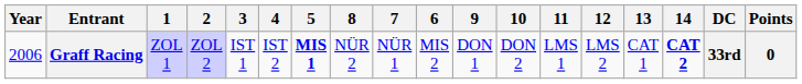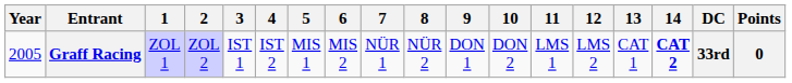 <table class="wikitable" style="text-align:center; font-size:85%">
 <tr>
 <th>Year</th>
 <th>Entrant</th>
 <th>1</th>
 <th>2</th>
 <th>3</th>
 <th>4</th>
 <th>5</th>
+<th>6</th>
+<th>7</th>
 <th>8</th>
-<th>7</th>
-<th>6</th>
 <th>9</th>
 <th>10</th>
 <th>11</th>
 <th>12</th>
 <th>13</th>
 <th>14</th>
 <th>DC</th>
 <th>Points</th>
 </tr>
 <tr>
-<td><a href='#'>2006</a></td>
+<td><a href='#'>2005</a></td>
 <th nowrap><a href='#'>Graff Racing</a></th>
 <td style="background:#cfcfff;"><a href='#'>ZOL<br>1</a><br></td>
 <td style="background:#cfcfff;"><a href='#'>ZOL<br>2</a><br></td>
 <td style="background:#;"><a href='#'>IST<br>1</a></td>
 <td style="background:#;"><a href='#'>IST<br>2</a></td>
-<td style="background:#;"><strong><a href='#'>MIS<br>1</a></strong></td>
+<td style="background:#;"><a href='#'>MIS<br>1</a></td>
+<td style="background:#;"><a href='#'>MIS<br>2</a></td>
+<td style="background:#;"><a href='#'>NÜR<br>1</a></td>
 <td style="background:#;"><a href='#'>NÜR<br>2</a></td>
-<td style="background:#;"><a href='#'>NÜR<br>1</a></td>
-<td style="background:#;"><a href='#'>MIS<br>2</a></td>
 <td style="background:#;"><a href='#'>DON<br>1</a></td>
 <td style="background:#;"><a href='#'>DON<br>2</a></td>
 <td style="background:#;"><a href='#'>LMS<br>1</a></td>
 <td style="background:#;"><a href='#'>LMS<br>2</a></td>
 <td style="background:#;"><a href='#'>CAT<br>1</a></td>
 <td style="background:#;"><strong><a href='#'>CAT<br>2</a></strong></td>
 <th>33rd</th>
 <th>0</th>
 </tr>
 </table>
